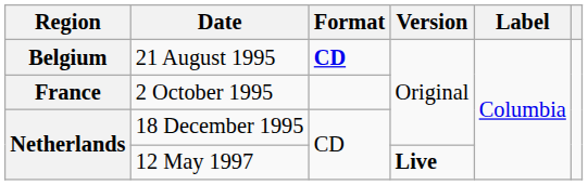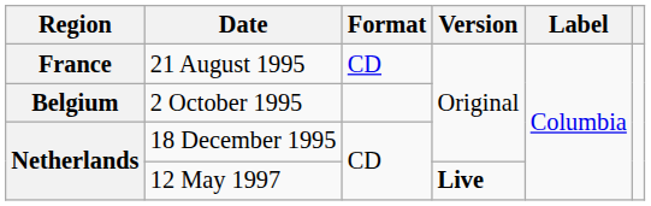 <table class="wikitable plainrowheaders">
 <tr>
 <th scope="col">Region</th>
 <th scope="col">Date</th>
 <th scope="col">Format</th>
 <th scope="col">Version</th>
 <th scope="col">Label</th>
 <th scope="col"></th>
 </tr>
 <tr>
-<th scope="row">Belgium</th>
+<th scope="row">France</th>
 <td>21 August 1995</td>
-<td><strong><a href='#'>CD</a></strong></td>
+<td><a href='#'>CD</a></td>
 <td rowspan="3">Original</td>
 <td rowspan="4"><a href='#'>Columbia</a></td>
 <td rowspan="4" align="center"></td>
 </tr>
 <tr>
-<th scope="row">France</th>
+<th scope="row">Belgium</th>
 <td>2 October 1995</td>
 <td></td>
 </tr>
 <tr>
 <th scope="row" rowspan="2">Netherlands</th>
 <td>18 December 1995</td>
 <td rowspan="2">CD</td>
 </tr>
 <tr>
 <td>12 May 1997</td>
 <td><strong>Live</strong></td>
 </tr>
 </table>
